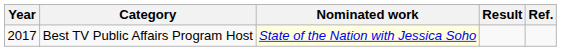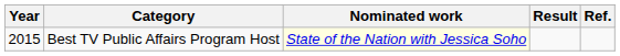 <table class="wikitable plainrowheaders sortable">
 <tr>
 <th>Year</th>
 <th>Category</th>
 <th>Nominated work</th>
 <th>Result</th>
 <th>Ref.</th>
 </tr>
 <tr>
-<td>2017</td>
+<td>2015</td>
 <td>Best TV Public Affairs Program Host</td>
 <td style="background: lightyellow;"><em><a href='#'>State of the Nation with Jessica Soho</a></em></td>
 <td></td>
 <td></td>
 </tr>
 </table>
